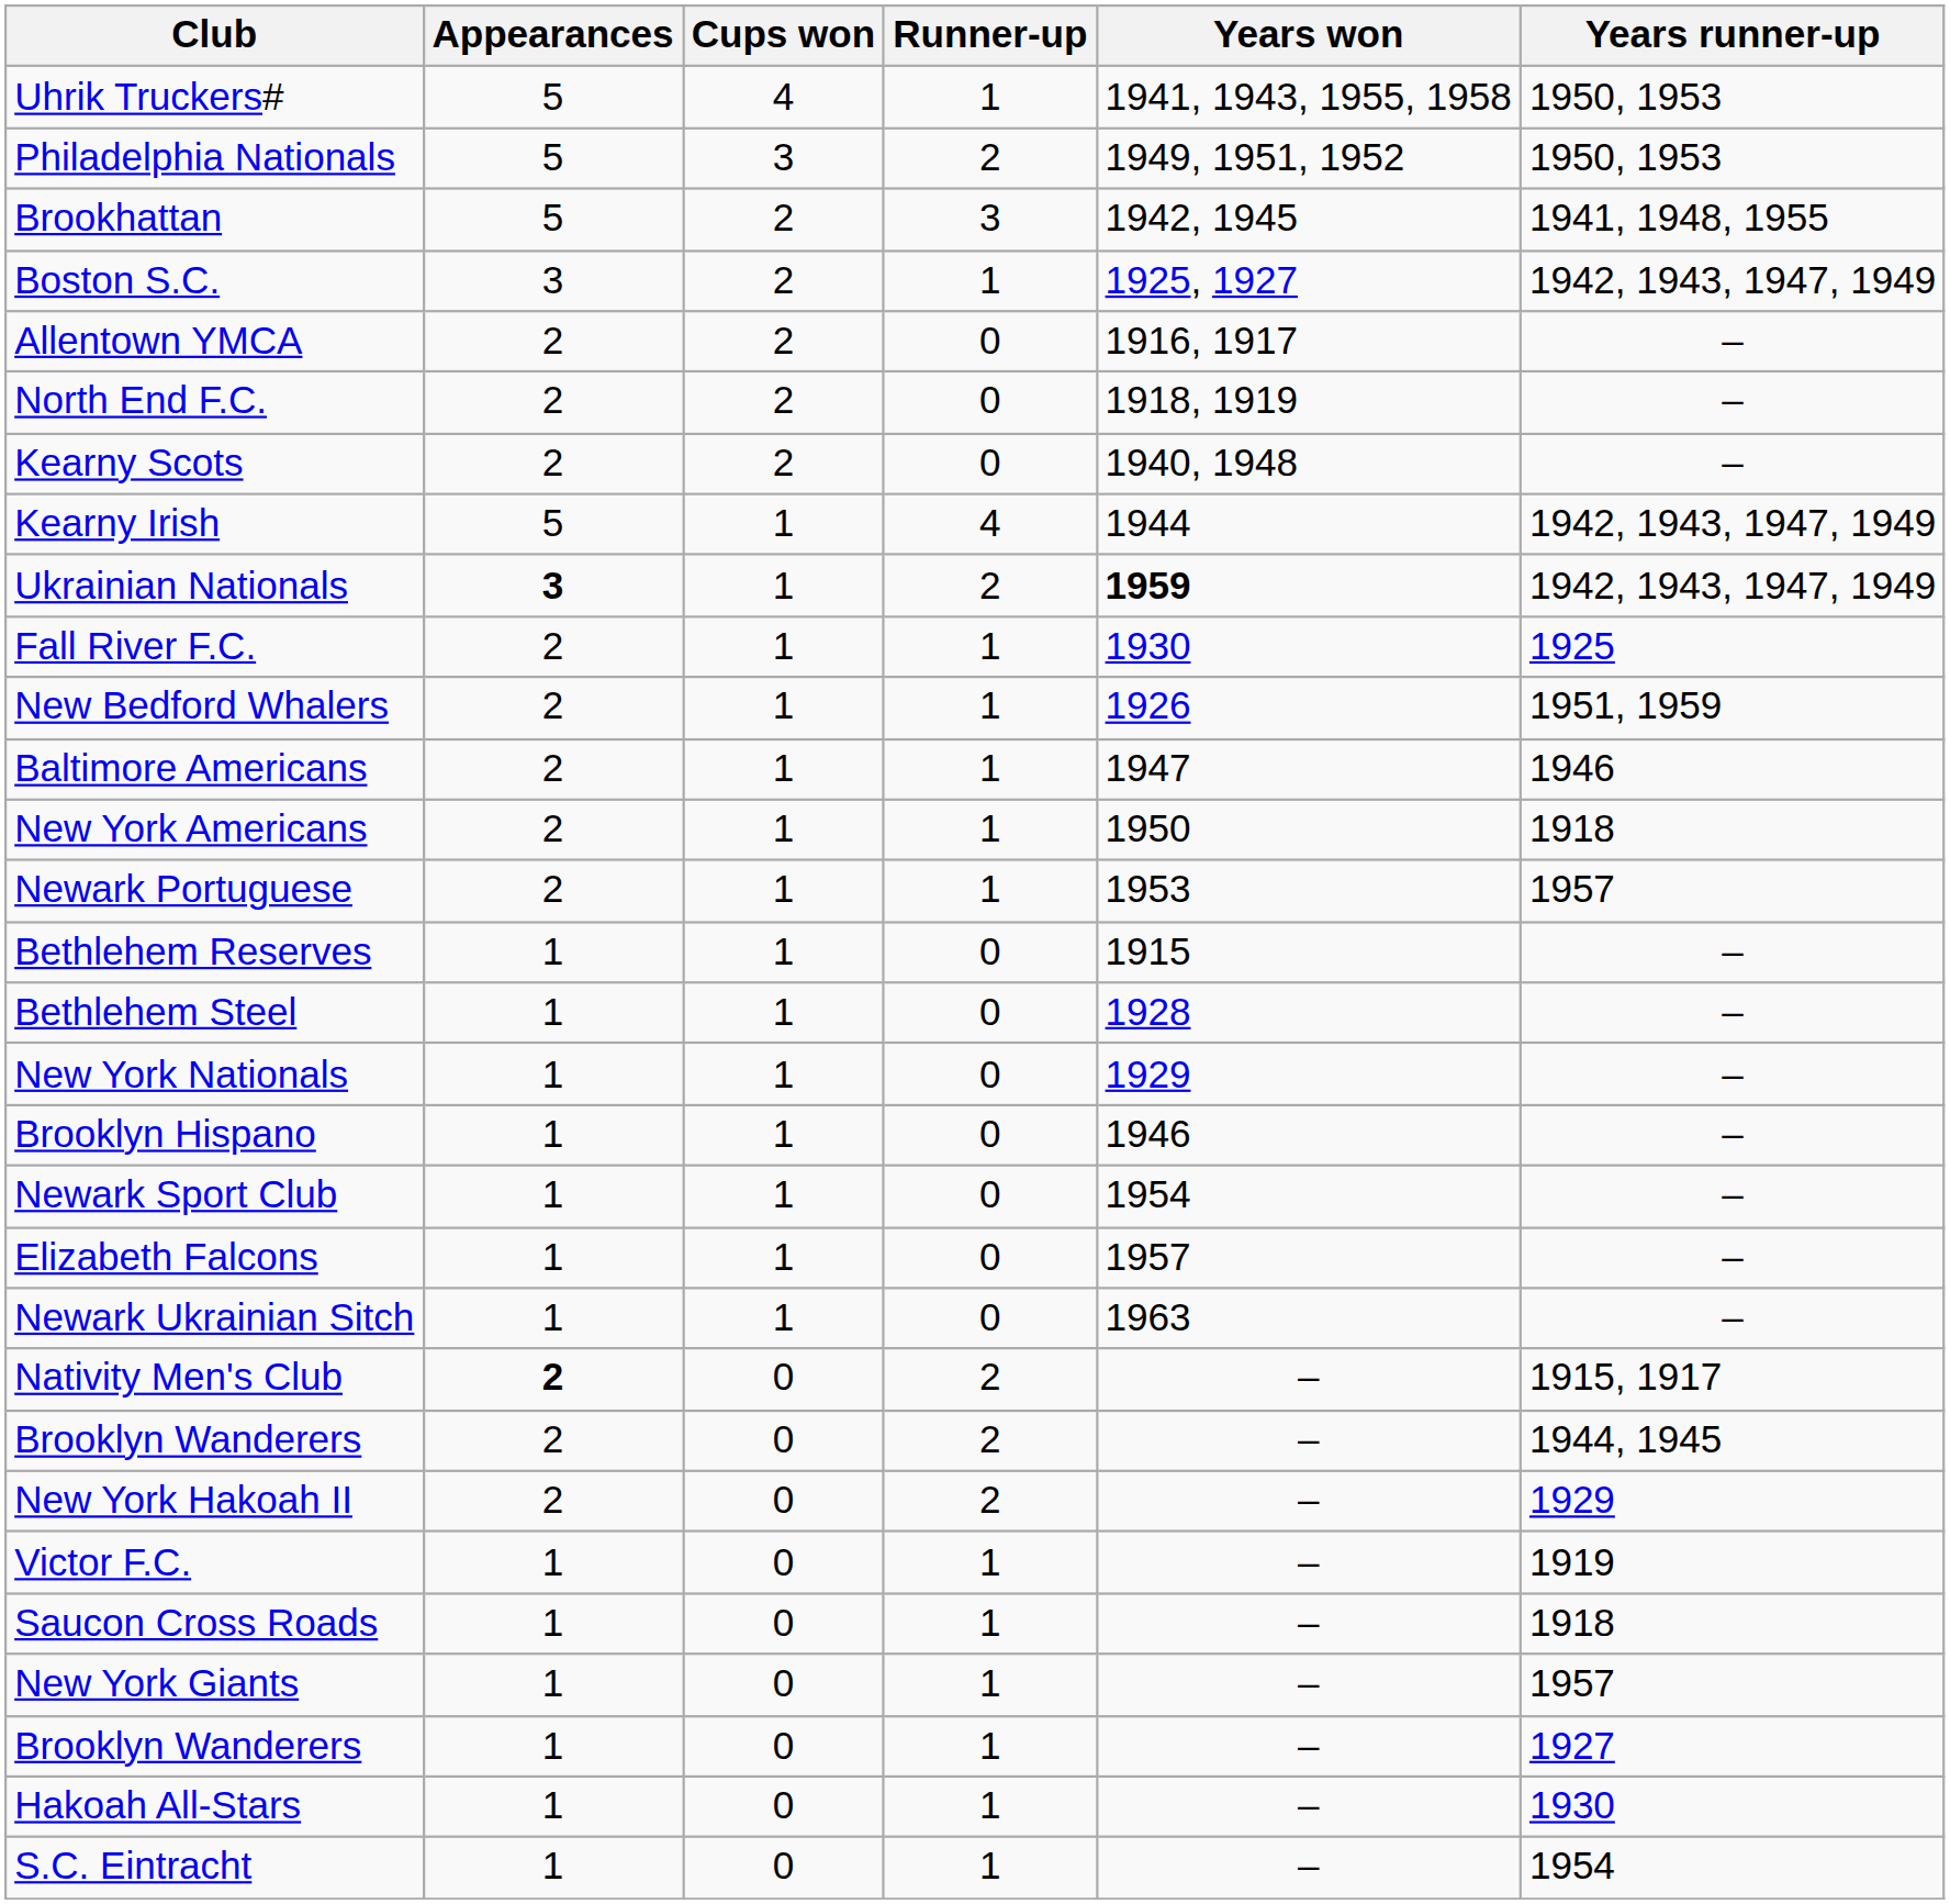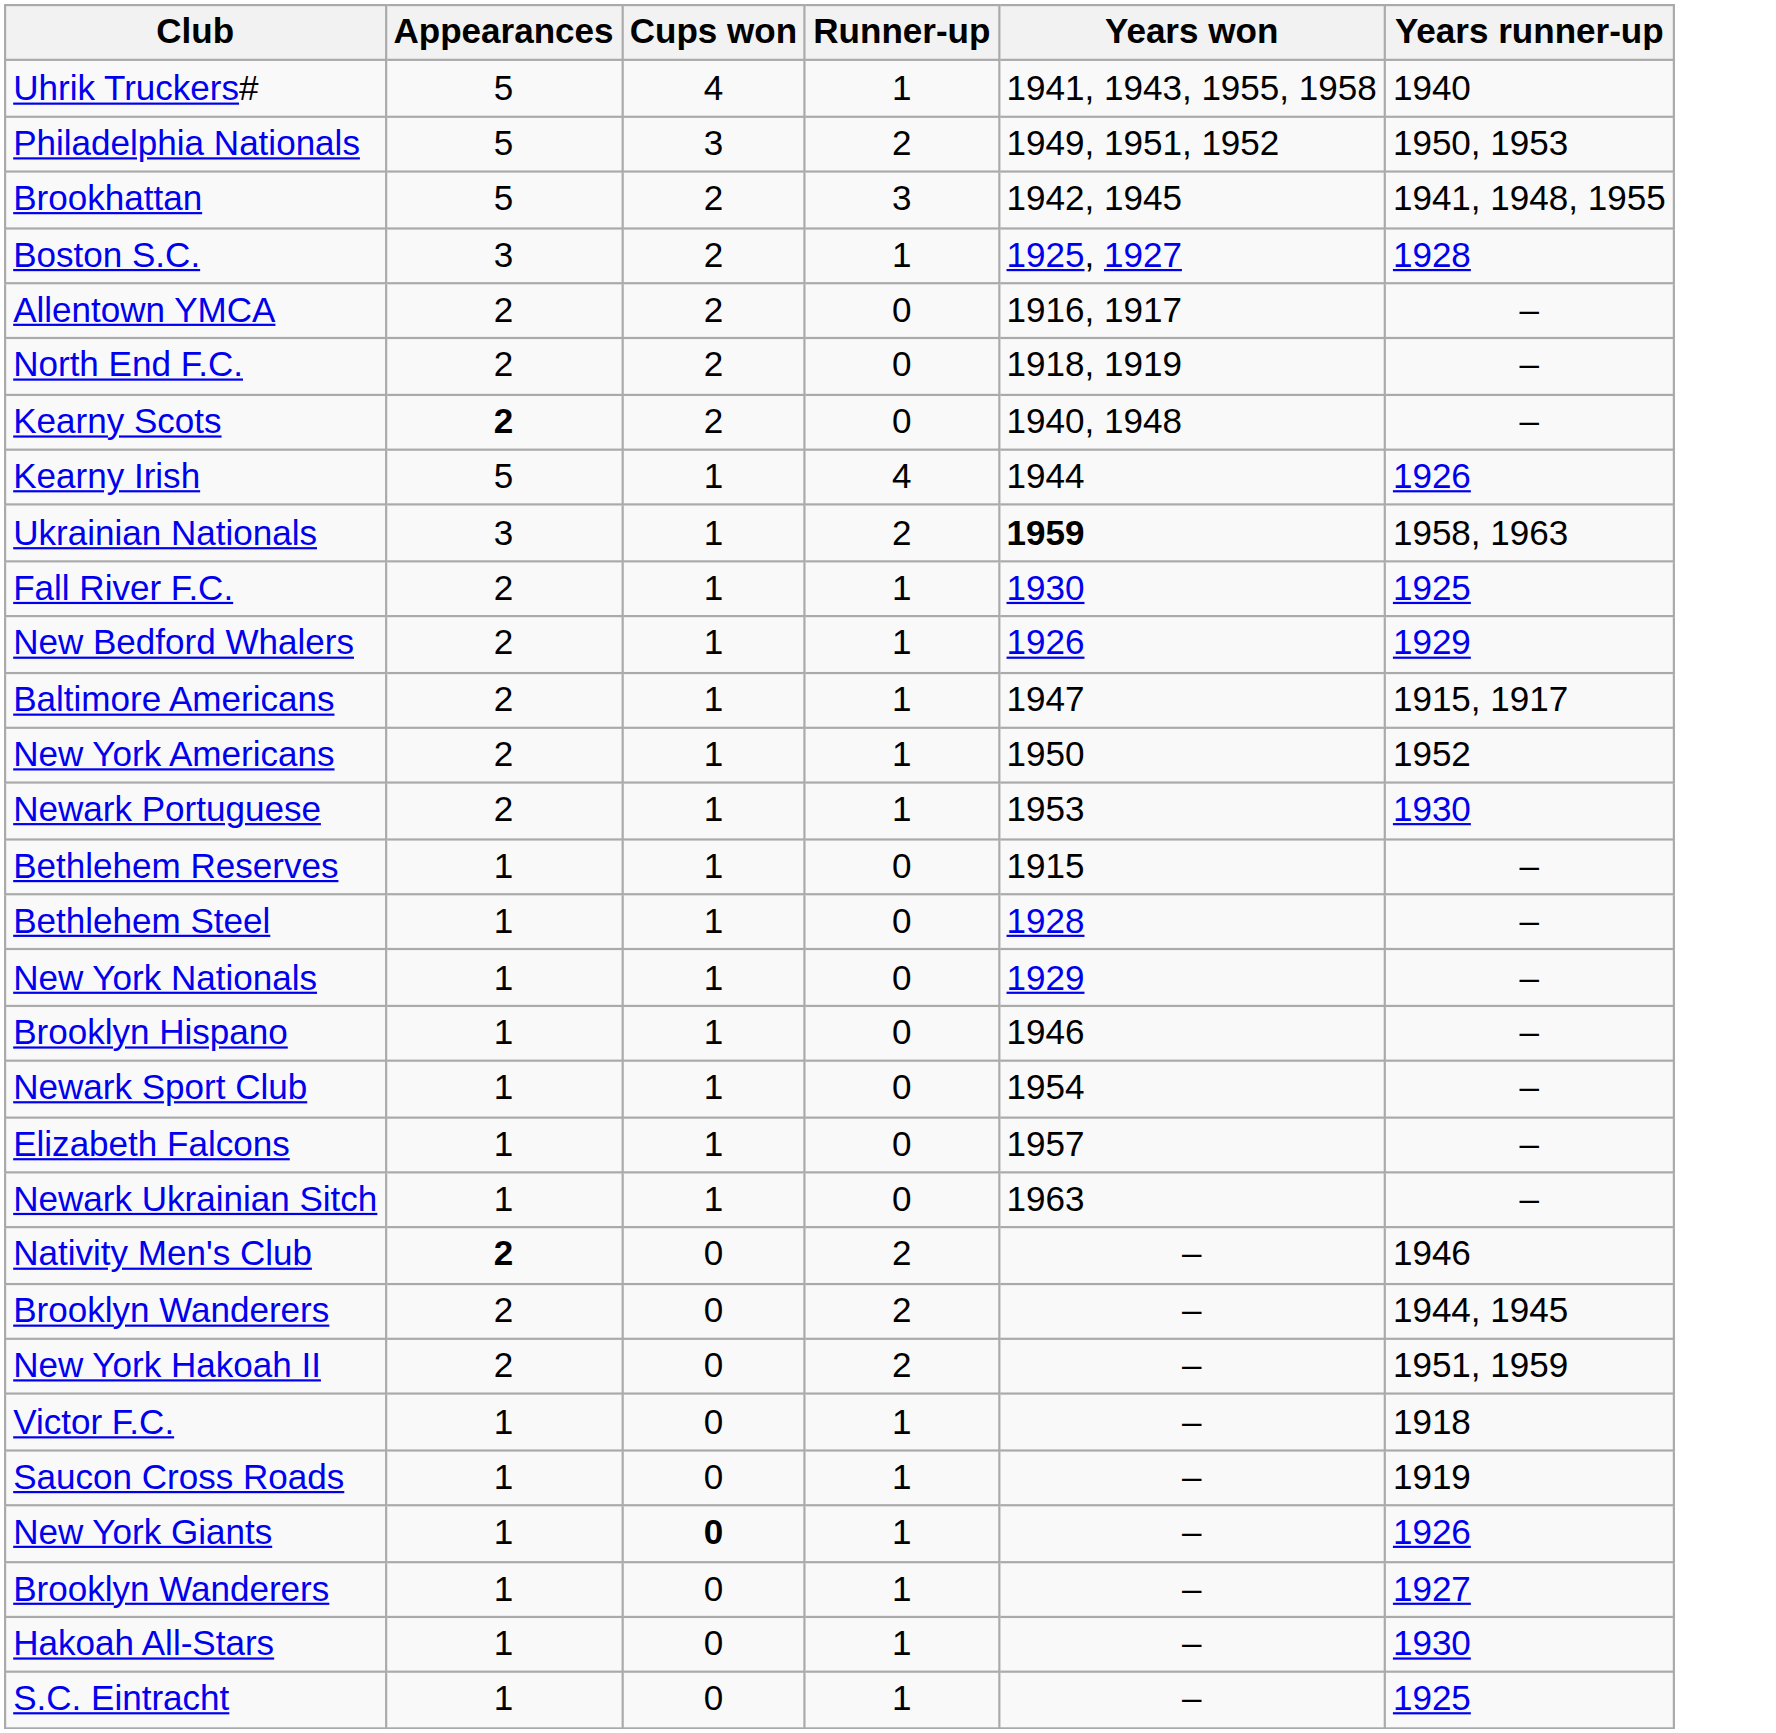 <table class="wikitable" style=text-align:center;">
 <tr>
 <th>Club</th>
 <th>Appearances</th>
 <th>Cups won</th>
 <th>Runner-up</th>
 <th>Years won</th>
 <th>Years runner-up</th>
 </tr>
 <tr>
 <td align=left><a href='#'>Uhrik Truckers</a>#</td>
 <td>5</td>
 <td>4</td>
 <td>1</td>
 <td align=left>1941, 1943, 1955, 1958</td>
-<td align=left>1950, 1953</td>
+<td align=left>1940</td>
 </tr>
 <tr>
 <td align=left><a href='#'>Philadelphia Nationals</a></td>
 <td>5</td>
 <td>3</td>
 <td>2</td>
 <td align=left>1949, 1951, 1952</td>
 <td align=left>1950, 1953</td>
 </tr>
 <tr>
 <td align=left><a href='#'>Brookhattan</a></td>
 <td>5</td>
 <td>2</td>
 <td>3</td>
 <td align=left>1942, 1945</td>
 <td align=left>1941, 1948, 1955</td>
 </tr>
 <tr>
 <td align=left><a href='#'>Boston S.C.</a></td>
 <td>3</td>
 <td>2</td>
 <td>1</td>
 <td align=left><a href='#'>1925</a>, <a href='#'>1927</a></td>
-<td align=left>1942, 1943, 1947, 1949</td>
+<td align=left><a href='#'>1928</a></td>
 </tr>
 <tr>
 <td align=left><a href='#'>Allentown YMCA</a></td>
 <td>2</td>
 <td>2</td>
 <td>0</td>
 <td align=left>1916, 1917</td>
 <td>–</td>
 </tr>
 <tr>
 <td align=left><a href='#'>North End F.C.</a></td>
 <td>2</td>
 <td>2</td>
 <td>0</td>
 <td align=left>1918, 1919</td>
 <td>–</td>
 </tr>
 <tr>
 <td align=left><a href='#'>Kearny Scots</a></td>
-<td>2</td>
+<td><strong>2</strong></td>
 <td>2</td>
 <td>0</td>
 <td align=left>1940, 1948</td>
 <td>–</td>
 </tr>
 <tr>
 <td align=left><a href='#'>Kearny Irish</a></td>
 <td>5</td>
 <td>1</td>
 <td>4</td>
 <td align=left>1944</td>
-<td align=left>1942, 1943, 1947, 1949</td>
+<td align=left><a href='#'>1926</a></td>
 </tr>
 <tr>
 <td align=left><a href='#'>Ukrainian Nationals</a></td>
-<td><strong>3</strong></td>
+<td>3</td>
 <td>1</td>
 <td>2</td>
 <td align=left><strong>1959</strong></td>
-<td align=left>1942, 1943, 1947, 1949</td>
+<td align=left>1958, 1963</td>
 </tr>
 <tr>
 <td align=left><a href='#'>Fall River F.C.</a></td>
 <td>2</td>
 <td>1</td>
 <td>1</td>
 <td align=left><a href='#'>1930</a></td>
 <td align=left><a href='#'>1925</a></td>
 </tr>
 <tr>
 <td align=left><a href='#'>New Bedford Whalers</a></td>
 <td>2</td>
 <td>1</td>
 <td>1</td>
 <td align=left><a href='#'>1926</a></td>
-<td align=left>1951, 1959</td>
+<td align=left><a href='#'>1929</a></td>
 </tr>
 <tr>
 <td align=left><a href='#'>Baltimore Americans</a></td>
 <td>2</td>
 <td>1</td>
 <td>1</td>
 <td align=left>1947</td>
-<td align=left>1946</td>
+<td align=left>1915, 1917</td>
 </tr>
 <tr>
 <td align=left><a href='#'>New York Americans</a></td>
 <td>2</td>
 <td>1</td>
 <td>1</td>
 <td align=left>1950</td>
-<td align=left>1918</td>
+<td align=left>1952</td>
 </tr>
 <tr>
 <td align=left><a href='#'>Newark Portuguese</a></td>
 <td>2</td>
 <td>1</td>
 <td>1</td>
 <td align=left>1953</td>
-<td align=left>1957</td>
+<td align=left><a href='#'>1930</a></td>
 </tr>
 <tr>
 <td align=left><a href='#'>Bethlehem Reserves</a></td>
 <td>1</td>
 <td>1</td>
 <td>0</td>
 <td align=left>1915</td>
 <td>–</td>
 </tr>
 <tr>
 <td align=left><a href='#'>Bethlehem Steel</a></td>
 <td>1</td>
 <td>1</td>
 <td>0</td>
 <td align=left><a href='#'>1928</a></td>
 <td>–</td>
 </tr>
 <tr>
 <td align=left><a href='#'>New York Nationals</a></td>
 <td>1</td>
 <td>1</td>
 <td>0</td>
 <td align=left><a href='#'>1929</a></td>
 <td>–</td>
 </tr>
 <tr>
 <td align=left><a href='#'>Brooklyn Hispano</a></td>
 <td>1</td>
 <td>1</td>
 <td>0</td>
 <td align=left>1946</td>
 <td>–</td>
 </tr>
 <tr>
 <td align=left><a href='#'>Newark Sport Club</a></td>
 <td>1</td>
 <td>1</td>
 <td>0</td>
 <td align=left>1954</td>
 <td>–</td>
 </tr>
 <tr>
 <td align=left><a href='#'>Elizabeth Falcons</a></td>
 <td>1</td>
 <td>1</td>
 <td>0</td>
 <td align=left>1957</td>
 <td>–</td>
 </tr>
 <tr>
 <td align=left><a href='#'>Newark Ukrainian Sitch</a></td>
 <td>1</td>
 <td>1</td>
 <td>0</td>
 <td align=left>1963</td>
 <td>–</td>
 </tr>
 <tr>
 <td align=left><a href='#'>Nativity Men's Club</a></td>
 <td><strong>2</strong></td>
 <td>0</td>
 <td>2</td>
 <td>–</td>
-<td align=left>1915, 1917</td>
+<td align=left>1946</td>
 </tr>
 <tr>
 <td align=left><a href='#'>Brooklyn Wanderers</a></td>
 <td>2</td>
 <td>0</td>
 <td>2</td>
 <td>–</td>
 <td align=left>1944, 1945</td>
 </tr>
 <tr>
 <td align=left><a href='#'>New York Hakoah II</a></td>
 <td>2</td>
 <td>0</td>
 <td>2</td>
 <td>–</td>
-<td align=left><a href='#'>1929</a></td>
+<td align=left>1951, 1959</td>
 </tr>
 <tr>
 <td align=left><a href='#'>Victor F.C.</a></td>
 <td>1</td>
 <td>0</td>
 <td>1</td>
 <td>–</td>
-<td align=left>1919</td>
+<td align=left>1918</td>
 </tr>
 <tr>
 <td align=left><a href='#'>Saucon Cross Roads</a></td>
 <td>1</td>
 <td>0</td>
 <td>1</td>
 <td>–</td>
-<td align=left>1918</td>
+<td align=left>1919</td>
 </tr>
 <tr>
 <td align=left><a href='#'>New York Giants</a></td>
 <td>1</td>
-<td>0</td>
+<td><strong>0</strong></td>
 <td>1</td>
 <td>–</td>
-<td align=left>1957</td>
+<td align=left><a href='#'>1926</a></td>
 </tr>
 <tr>
 <td align=left><a href='#'>Brooklyn Wanderers</a></td>
 <td>1</td>
 <td>0</td>
 <td>1</td>
 <td>–</td>
 <td align=left><a href='#'>1927</a></td>
 </tr>
 <tr>
 <td align=left><a href='#'>Hakoah All-Stars</a></td>
 <td>1</td>
 <td>0</td>
 <td>1</td>
 <td>–</td>
 <td align=left><a href='#'>1930</a></td>
 </tr>
 <tr>
 <td align=left><a href='#'>S.C. Eintracht</a></td>
 <td>1</td>
 <td>0</td>
 <td>1</td>
 <td>–</td>
-<td align=left>1954</td>
+<td align=left><a href='#'>1925</a></td>
 </tr>
 <tr>
 </tr>
 </table>
